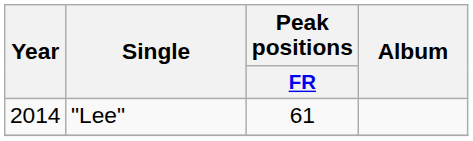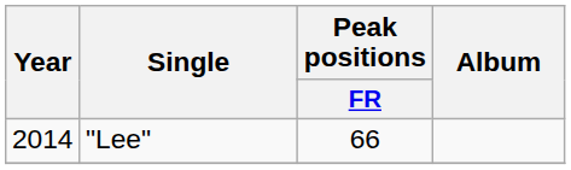 <table class="wikitable">
 <tr>
 <th align="center" rowspan="2" width="10">Year</th>
 <th align="center" rowspan="2" width="120">Single</th>
 <th align="center" colspan="1" width="20">Peak positions</th>
 <th align="center" rowspan="2" width="70">Album</th>
 </tr>
 <tr>
 <th scope="col" style="width:3em;font-size:90%;"><a href='#'>FR</a><br></th>
 </tr>
 <tr>
 <td style="text-align:center;">2014</td>
 <td>"Lee"</td>
-<td style="text-align:center;">61</td>
+<td style="text-align:center;">66</td>
 <td style="text-align:center;"></td>
 </tr>
 <tr>
 </tr>
 </table>
